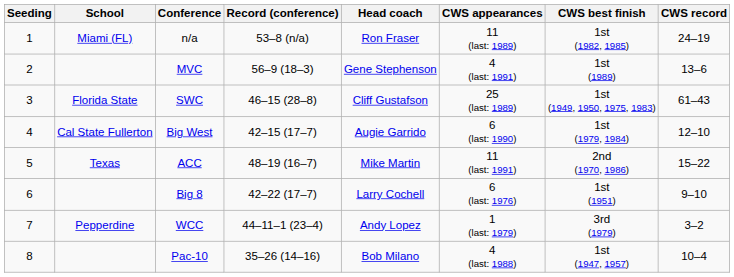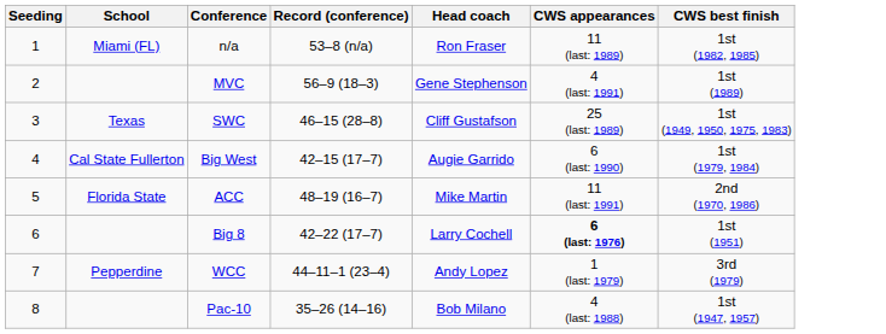 <table class="wikitable">
 <tr>
 <th>Seeding</th>
 <th>School</th>
 <th>Conference</th>
 <th>Record (conference)</th>
 <th>Head coach</th>
 <th>CWS appearances</th>
 <th>CWS best finish</th>
-<th>CWS record</th>
 </tr>
 <tr align=center>
 <td>1</td>
 <td><a href='#'>Miami (FL)</a></td>
 <td>n/a</td>
 <td>53–8 (n/a)</td>
 <td><a href='#'>Ron Fraser</a></td>
 <td>11<br><small>(last: <a href='#'>1989</a>)</small></td>
 <td>1st<br><small>(<a href='#'>1982</a>, <a href='#'>1985</a>)</small></td>
-<td>24–19</td>
 </tr>
 <tr align=center>
 <td>2</td>
 <td></td>
 <td><a href='#'>MVC</a></td>
 <td>56–9 (18–3)</td>
 <td><a href='#'>Gene Stephenson</a></td>
 <td>4<br><small>(last: <a href='#'>1991</a>)</small></td>
 <td>1st<br><small>(<a href='#'>1989</a>)</small></td>
-<td>13–6</td>
 </tr>
 <tr align=center>
 <td>3</td>
-<td><a href='#'>Florida State</a></td>
+<td><a href='#'>Texas</a></td>
 <td><a href='#'>SWC</a></td>
 <td>46–15 (28–8)</td>
 <td><a href='#'>Cliff Gustafson</a></td>
 <td>25<br><small>(last: <a href='#'>1989</a>)</small></td>
 <td>1st<br><small>(<a href='#'>1949</a>, <a href='#'>1950</a>, <a href='#'>1975</a>, <a href='#'>1983</a>)</small></td>
-<td>61–43</td>
 </tr>
 <tr align=center>
 <td>4</td>
 <td><a href='#'>Cal State Fullerton</a></td>
 <td><a href='#'>Big West</a></td>
 <td>42–15 (17–7)</td>
 <td><a href='#'>Augie Garrido</a></td>
 <td>6<br><small>(last: <a href='#'>1990</a>)</small></td>
 <td>1st<br><small>(<a href='#'>1979</a>, <a href='#'>1984</a>)</small></td>
-<td>12–10</td>
 </tr>
 <tr align=center>
 <td>5</td>
-<td><a href='#'>Texas</a></td>
+<td><a href='#'>Florida State</a></td>
 <td><a href='#'>ACC</a></td>
 <td>48–19 (16–7)</td>
 <td><a href='#'>Mike Martin</a></td>
 <td>11<br><small>(last: <a href='#'>1991</a>)</small></td>
 <td>2nd<br><small>(<a href='#'>1970</a>, <a href='#'>1986</a>)</small></td>
-<td>15–22</td>
 </tr>
 <tr align=center>
 <td>6</td>
 <td></td>
 <td><a href='#'>Big 8</a></td>
 <td>42–22 (17–7)</td>
 <td><a href='#'>Larry Cochell</a></td>
-<td>6<br><small>(last: <a href='#'>1976</a>)</small></td>
+<td><strong>6<br><small>(last: <a href='#'>1976</a>)</small></strong></td>
 <td>1st<br><small>(<a href='#'>1951</a>)</small></td>
-<td>9–10</td>
 </tr>
 <tr align=center>
 <td>7</td>
 <td><a href='#'>Pepperdine</a></td>
 <td><a href='#'>WCC</a></td>
 <td>44–11–1 (23–4)</td>
 <td><a href='#'>Andy Lopez</a></td>
 <td>1<br><small>(last: <a href='#'>1979</a>)</small></td>
 <td>3rd<br><small>(<a href='#'>1979</a>)</small></td>
-<td>3–2</td>
 </tr>
 <tr align=center>
 <td>8</td>
 <td></td>
 <td><a href='#'>Pac-10</a></td>
 <td>35–26 (14–16)</td>
 <td><a href='#'>Bob Milano</a></td>
 <td>4<br><small>(last: <a href='#'>1988</a>)</small></td>
 <td>1st<br><small>(<a href='#'>1947</a>, <a href='#'>1957</a>)</small></td>
-<td>10–4</td>
 </tr>
 </table>
